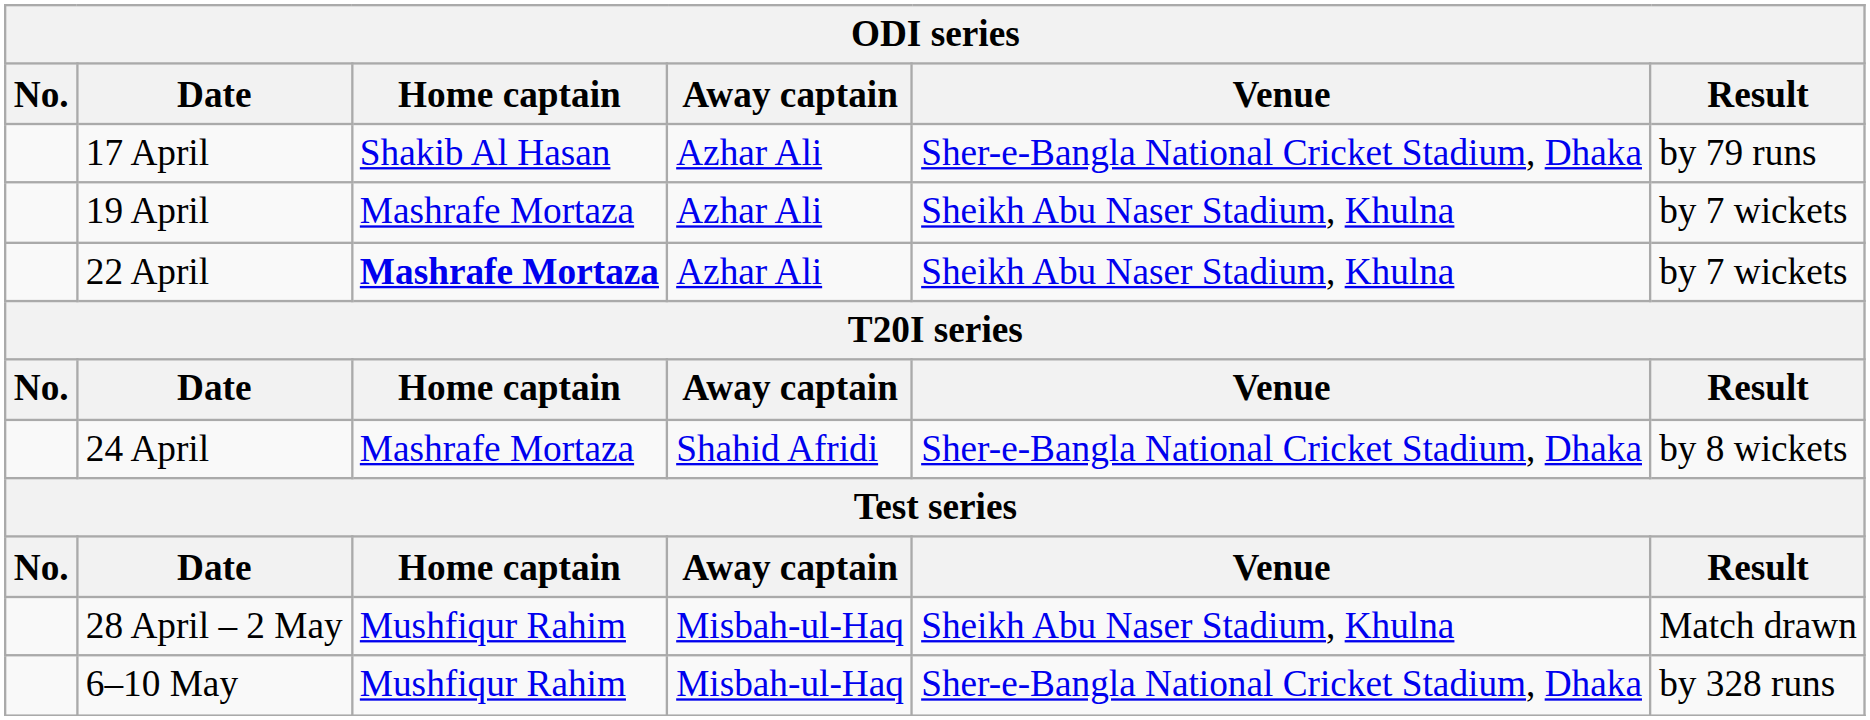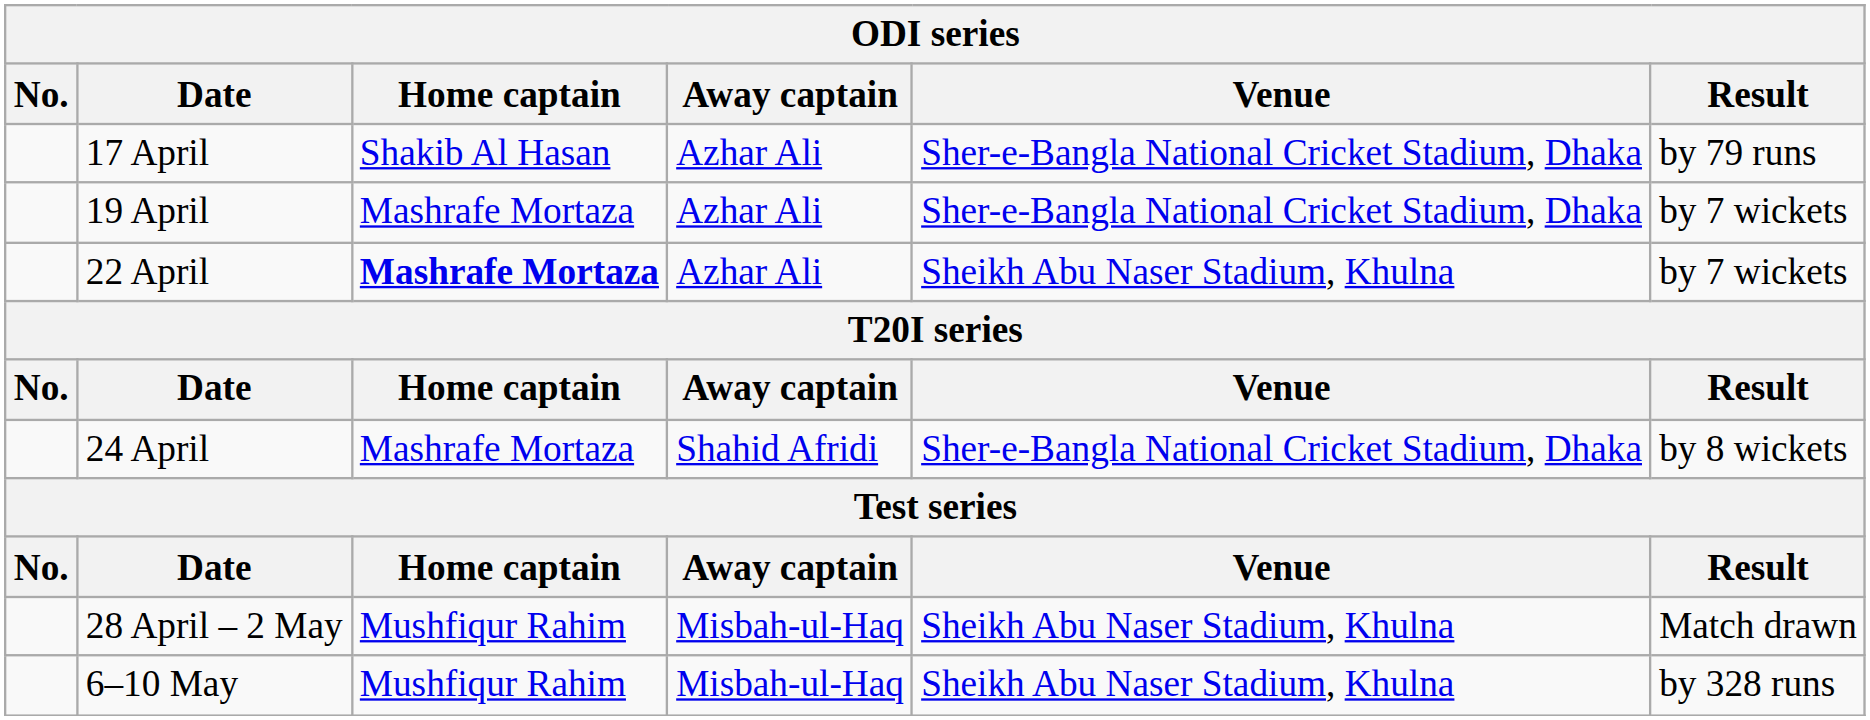 <table class="wikitable">
 <tr>
 <th colspan="9">ODI series</th>
 </tr>
 <tr>
 <th>No.</th>
 <th>Date</th>
 <th>Home captain</th>
 <th>Away captain</th>
 <th>Venue</th>
 <th>Result</th>
 </tr>
 <tr>
 <td></td>
 <td>17 April</td>
 <td><a href='#'>Shakib Al Hasan</a></td>
 <td><a href='#'>Azhar Ali</a></td>
 <td><a href='#'>Sher-e-Bangla National Cricket Stadium</a>, <a href='#'>Dhaka</a></td>
 <td> by 79 runs</td>
 </tr>
 <tr>
 <td></td>
 <td>19 April</td>
 <td><a href='#'>Mashrafe Mortaza</a></td>
 <td><a href='#'>Azhar Ali</a></td>
-<td><a href='#'>Sheikh Abu Naser Stadium</a>, <a href='#'>Khulna</a></td>
+<td><a href='#'>Sher-e-Bangla National Cricket Stadium</a>, <a href='#'>Dhaka</a></td>
 <td> by 7 wickets</td>
 </tr>
 <tr>
 <td></td>
 <td>22 April</td>
 <td><strong><a href='#'>Mashrafe Mortaza</a></strong></td>
 <td><a href='#'>Azhar Ali</a></td>
 <td><a href='#'>Sheikh Abu Naser Stadium</a>, <a href='#'>Khulna</a></td>
 <td> by 7 wickets</td>
 </tr>
 <tr>
 <th colspan="9">T20I series</th>
 </tr>
 <tr>
 <th>No.</th>
 <th>Date</th>
 <th>Home captain</th>
 <th>Away captain</th>
 <th>Venue</th>
 <th>Result</th>
 </tr>
 <tr>
 <td></td>
 <td>24 April</td>
 <td><a href='#'>Mashrafe Mortaza</a></td>
 <td><a href='#'>Shahid Afridi</a></td>
 <td><a href='#'>Sher-e-Bangla National Cricket Stadium</a>, <a href='#'>Dhaka</a></td>
 <td> by 8 wickets</td>
 </tr>
 <tr>
 <th colspan="9">Test series</th>
 </tr>
 <tr>
 <th>No.</th>
 <th>Date</th>
 <th>Home captain</th>
 <th>Away captain</th>
 <th>Venue</th>
 <th>Result</th>
 </tr>
 <tr>
 <td></td>
 <td>28 April – 2 May</td>
 <td><a href='#'>Mushfiqur Rahim</a></td>
 <td><a href='#'>Misbah-ul-Haq</a></td>
 <td><a href='#'>Sheikh Abu Naser Stadium</a>, <a href='#'>Khulna</a></td>
 <td>Match drawn</td>
 </tr>
 <tr>
 <td></td>
 <td>6–10 May</td>
 <td><a href='#'>Mushfiqur Rahim</a></td>
 <td><a href='#'>Misbah-ul-Haq</a></td>
-<td><a href='#'>Sher-e-Bangla National Cricket Stadium</a>, <a href='#'>Dhaka</a></td>
+<td><a href='#'>Sheikh Abu Naser Stadium</a>, <a href='#'>Khulna</a></td>
 <td> by 328 runs</td>
 </tr>
 <tr>
 </tr>
 </table>
